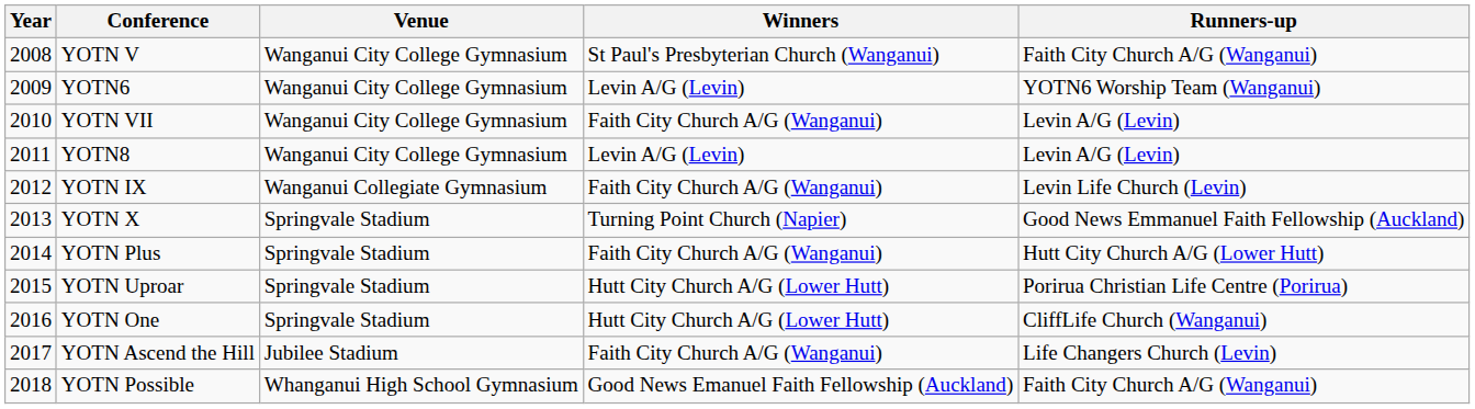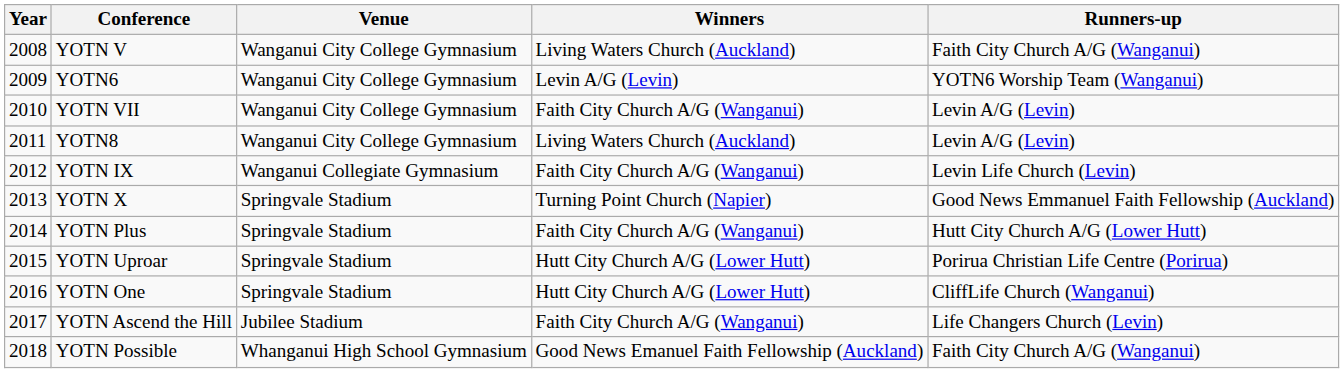 <table class="wikitable">
 <tr>
 <th>Year</th>
 <th>Conference</th>
 <th>Venue</th>
 <th>Winners</th>
 <th>Runners-up</th>
 </tr>
 <tr>
 <td>2008</td>
 <td>YOTN V</td>
 <td>Wanganui City College Gymnasium</td>
-<td>St Paul's Presbyterian Church (<a href='#'>Wanganui</a>)</td>
+<td>Living Waters Church (<a href='#'>Auckland</a>)</td>
 <td>Faith City Church A/G (<a href='#'>Wanganui</a>)</td>
 </tr>
 <tr>
 <td>2009</td>
 <td>YOTN6</td>
 <td>Wanganui City College Gymnasium</td>
 <td>Levin A/G (<a href='#'>Levin</a>)</td>
 <td>YOTN6 Worship Team (<a href='#'>Wanganui</a>)</td>
 </tr>
 <tr>
 <td>2010</td>
 <td>YOTN VII</td>
 <td>Wanganui City College Gymnasium</td>
 <td>Faith City Church A/G (<a href='#'>Wanganui</a>)</td>
 <td>Levin A/G (<a href='#'>Levin</a>)</td>
 </tr>
 <tr>
 <td>2011</td>
 <td>YOTN8</td>
 <td>Wanganui City College Gymnasium</td>
-<td>Levin A/G (<a href='#'>Levin</a>)</td>
+<td>Living Waters Church (<a href='#'>Auckland</a>)</td>
 <td>Levin A/G (<a href='#'>Levin</a>)</td>
 </tr>
 <tr>
 <td>2012</td>
 <td>YOTN IX</td>
 <td>Wanganui Collegiate Gymnasium</td>
 <td>Faith City Church A/G (<a href='#'>Wanganui</a>)</td>
 <td>Levin Life Church (<a href='#'>Levin</a>)</td>
 </tr>
 <tr>
 <td>2013</td>
 <td>YOTN X</td>
 <td>Springvale Stadium</td>
 <td>Turning Point Church (<a href='#'>Napier</a>)</td>
 <td>Good News Emmanuel Faith Fellowship (<a href='#'>Auckland</a>)</td>
 </tr>
 <tr>
 <td>2014</td>
 <td>YOTN Plus</td>
 <td>Springvale Stadium</td>
 <td>Faith City Church A/G (<a href='#'>Wanganui</a>)</td>
 <td>Hutt City Church A/G (<a href='#'>Lower Hutt</a>)</td>
 </tr>
 <tr>
 <td>2015</td>
 <td>YOTN Uproar</td>
 <td>Springvale Stadium</td>
 <td>Hutt City Church A/G (<a href='#'>Lower Hutt</a>)</td>
 <td>Porirua Christian Life Centre (<a href='#'>Porirua</a>)</td>
 </tr>
 <tr>
 <td>2016</td>
 <td>YOTN One</td>
 <td>Springvale Stadium</td>
 <td>Hutt City Church A/G (<a href='#'>Lower Hutt</a>)</td>
 <td>CliffLife Church (<a href='#'>Wanganui</a>)</td>
 </tr>
 <tr>
 <td>2017</td>
 <td>YOTN Ascend the Hill</td>
 <td>Jubilee Stadium</td>
 <td>Faith City Church A/G (<a href='#'>Wanganui</a>)</td>
 <td>Life Changers Church (<a href='#'>Levin</a>)</td>
 </tr>
 <tr>
 <td>2018</td>
 <td>YOTN Possible</td>
 <td>Whanganui High School Gymnasium</td>
 <td>Good News Emanuel Faith Fellowship (<a href='#'>Auckland</a>)</td>
 <td>Faith City Church A/G (<a href='#'>Wanganui</a>)</td>
 </tr>
 </table>
